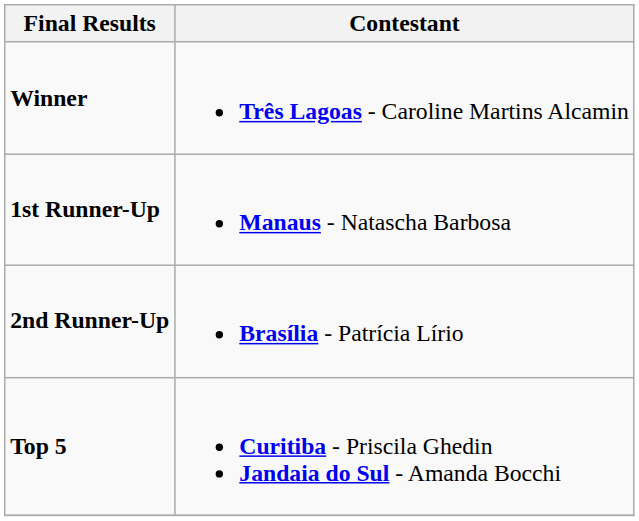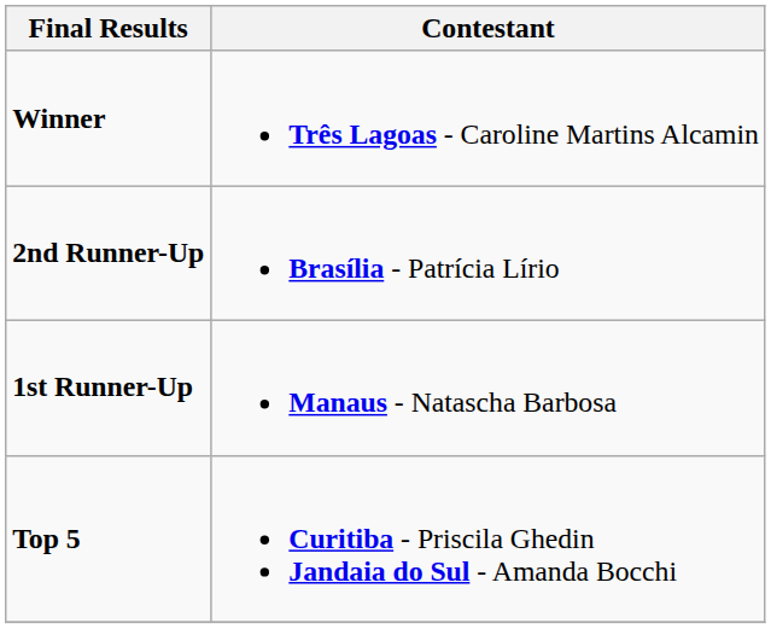 <table class="wikitable">
 <tr>
 <th>Final Results</th>
 <th>Contestant</th>
 </tr>
 <tr>
 <td><strong>Winner</strong></td>
 <td><br><ul><li><strong> <a href='#'>Três Lagoas</a></strong> - Caroline Martins Alcamin</li></ul></td>
 </tr>
 <tr>
+<td><strong>2nd Runner-Up</strong></td>
+<td><br><ul><li><strong> <a href='#'>Brasília</a></strong> - Patrícia Lírio</li></ul></td>
+</tr>
+<tr>
 <td><strong>1st Runner-Up</strong></td>
 <td><br><ul><li><strong> <a href='#'>Manaus</a></strong> - Natascha Barbosa</li></ul></td>
-</tr>
-<tr>
-<td><strong>2nd Runner-Up</strong></td>
-<td><br><ul><li><strong> <a href='#'>Brasília</a></strong> - Patrícia Lírio</li></ul></td>
 </tr>
 <tr>
 <td><strong>Top 5</strong></td>
 <td><br><ul><li><strong> <a href='#'>Curitiba</a></strong> - Priscila Ghedin</li><li><strong> <a href='#'>Jandaia do Sul</a></strong> - Amanda Bocchi</li></ul></td>
 </tr>
 <tr>
 </tr>
 </table>
